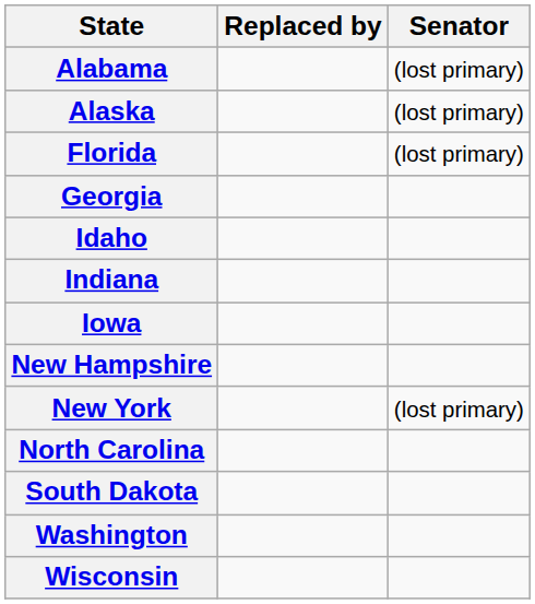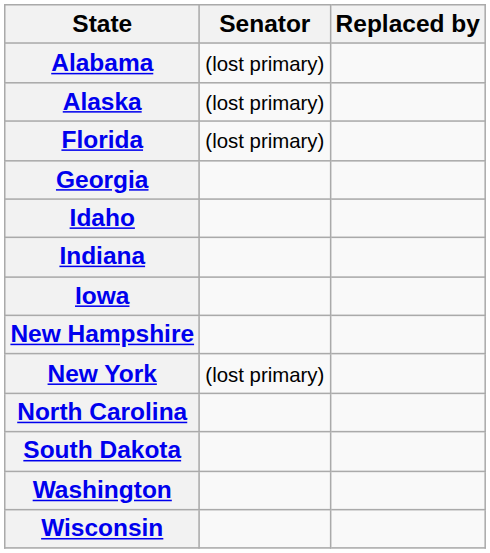 <table class="wikitable sortable plainrowheaders">
 <tr>
 <th scope="col">State</th>
+<th scope="col">Senator</th>
 <th scope="col">Replaced by</th>
-<th scope="col">Senator</th>
 </tr>
 <tr>
 <th><a href='#'>Alabama</a></th>
+<td>  <small>(lost primary)</small></td>
 <td></td>
-<td>  <small>(lost primary)</small></td>
 </tr>
 <tr>
 <th><a href='#'>Alaska</a></th>
+<td>  <small>(lost primary)</small></td>
 <td></td>
-<td>  <small>(lost primary)</small></td>
 </tr>
 <tr>
 <th><a href='#'>Florida</a></th>
+<td> <small>(lost primary)</small></td>
 <td></td>
-<td> <small>(lost primary)</small></td>
 </tr>
 <tr>
 <th><a href='#'>Georgia</a></th>
 <td></td>
 <td></td>
 </tr>
 <tr>
 <th><a href='#'>Idaho</a></th>
 <td></td>
 <td></td>
 </tr>
 <tr>
 <th><a href='#'>Indiana</a></th>
 <td></td>
 <td></td>
 </tr>
 <tr>
 <th><a href='#'>Iowa</a></th>
 <td></td>
 <td></td>
 </tr>
 <tr>
 <th><a href='#'>New Hampshire</a></th>
 <td></td>
 <td></td>
 </tr>
 <tr>
 <th><a href='#'>New York</a></th>
+<td>  <small>(lost primary)</small></td>
 <td></td>
-<td>  <small>(lost primary)</small></td>
 </tr>
 <tr>
 <th><a href='#'>North Carolina</a></th>
 <td></td>
 <td></td>
 </tr>
 <tr>
 <th><a href='#'>South Dakota</a></th>
 <td></td>
 <td></td>
 </tr>
 <tr>
 <th><a href='#'>Washington</a></th>
 <td></td>
 <td></td>
 </tr>
 <tr>
 <th><a href='#'>Wisconsin</a></th>
 <td></td>
 <td></td>
 </tr>
 </table>
